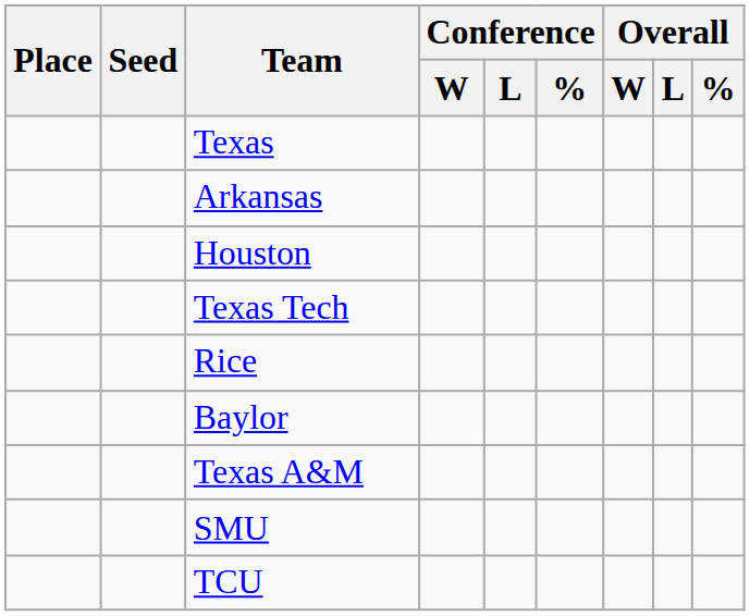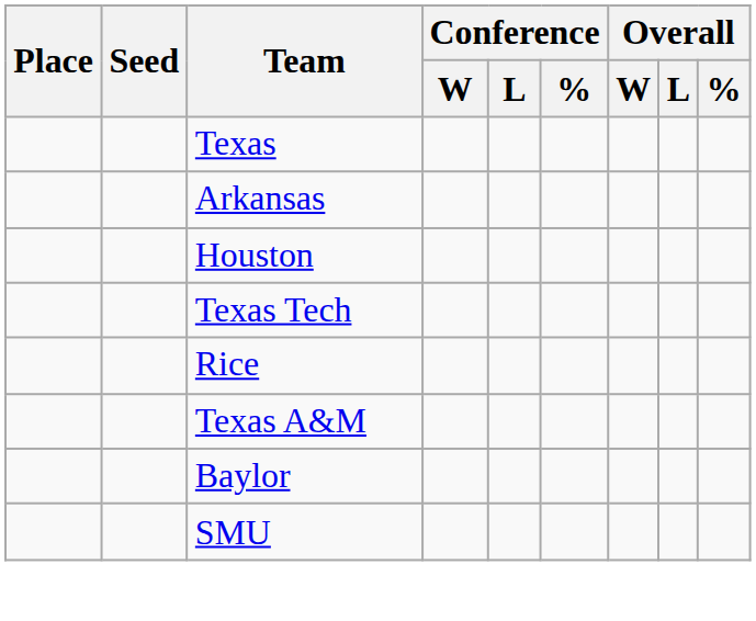 <table class=wikitable>
 <tr>
 <th rowspan ="2">Place</th>
 <th rowspan ="2">Seed</th>
 <th rowspan ="2" width= "100pt">Team</th>
 <th colspan = "3">Conference</th>
 <th colspan ="3">Overall</th>
 </tr>
 <tr>
 <th>W</th>
 <th>L</th>
 <th>%</th>
 <th>W</th>
 <th>L</th>
 <th>%</th>
 </tr>
 <tr>
 <td></td>
 <td></td>
 <td><a href='#'>Texas</a></td>
 <td></td>
 <td></td>
 <td></td>
 <td></td>
 <td></td>
 <td></td>
 </tr>
 <tr>
 <td></td>
 <td></td>
 <td><a href='#'>Arkansas</a></td>
 <td></td>
 <td></td>
 <td></td>
 <td></td>
 <td></td>
 <td></td>
 </tr>
 <tr>
 <td></td>
 <td></td>
 <td><a href='#'>Houston</a></td>
 <td></td>
 <td></td>
 <td></td>
 <td></td>
 <td></td>
 <td></td>
 </tr>
 <tr>
 <td></td>
 <td></td>
 <td><a href='#'>Texas Tech</a></td>
 <td></td>
 <td></td>
 <td></td>
 <td></td>
 <td></td>
 <td></td>
 </tr>
 <tr>
 <td></td>
 <td></td>
 <td><a href='#'>Rice</a></td>
 <td></td>
 <td></td>
 <td></td>
 <td></td>
 <td></td>
 <td></td>
 </tr>
 <tr>
 <td></td>
 <td></td>
-<td><a href='#'>Baylor</a></td>
+<td><a href='#'>Texas A&M</a></td>
 <td></td>
 <td></td>
 <td></td>
 <td></td>
 <td></td>
 <td></td>
 </tr>
 <tr>
 <td></td>
 <td></td>
-<td><a href='#'>Texas A&M</a></td>
+<td><a href='#'>Baylor</a></td>
 <td></td>
 <td></td>
 <td></td>
 <td></td>
 <td></td>
 <td></td>
 </tr>
 <tr>
 <td></td>
 <td></td>
 <td><a href='#'>SMU</a></td>
 <td></td>
 <td></td>
 <td></td>
 <td></td>
 <td></td>
 <td></td>
 </tr>
-<tr>
-<td></td>
-<td></td>
-<td><a href='#'>TCU</a></td>
-<td></td>
-<td></td>
-<td></td>
-<td></td>
-<td></td>
-<td></td>
-</tr>
 </table>
